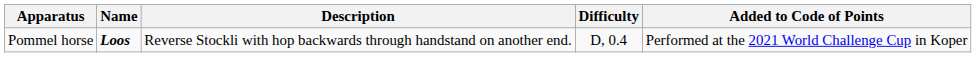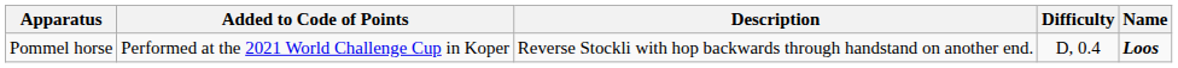 <table class="wikitable">
 <tr>
 <th scope="col">Apparatus</th>
-<th scope="col">Name</th>
+<th scope="col">Added to Code of Points</th>
 <th scope="col">Description</th>
 <th scope="col">Difficulty</th>
-<th scope="col">Added to Code of Points</th>
+<th scope="col">Name</th>
 </tr>
 <tr>
 <td>Pommel horse</td>
-<td><strong><em>Loos</em></strong></td>
+<td>Performed at the <a href='#'>2021 World Challenge Cup</a> in Koper</td>
 <td>Reverse Stockli with hop backwards through handstand on another end.</td>
 <td align=center>D, 0.4</td>
-<td>Performed at the <a href='#'>2021 World Challenge Cup</a> in Koper</td>
+<td><strong><em>Loos</em></strong></td>
 </tr>
 </table>
